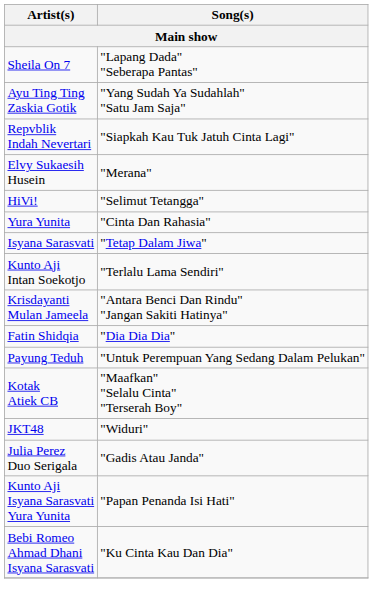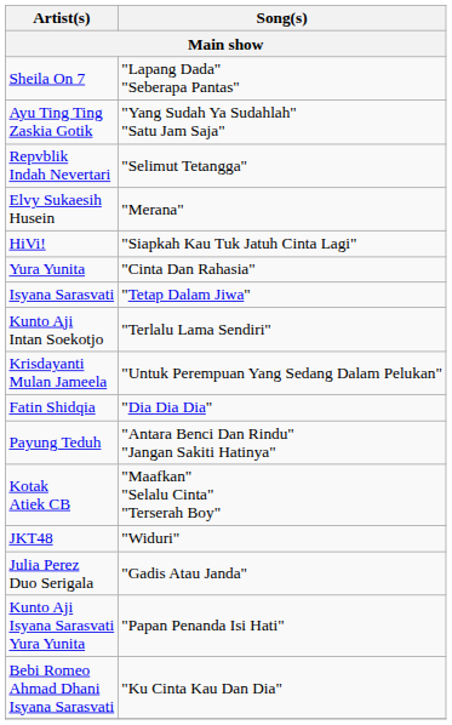 <table class="wikitable">
 <tr>
 <th>Artist(s)</th>
 <th>Song(s)</th>
 </tr>
 <tr>
 <th colspan= "3">Main show</th>
 </tr>
 <tr>
 <td><a href='#'>Sheila On 7</a></td>
 <td>"Lapang Dada"<br>"Seberapa Pantas"</td>
 </tr>
 <tr>
 <td><a href='#'>Ayu Ting Ting</a><br><a href='#'>Zaskia Gotik</a></td>
 <td>"Yang Sudah Ya Sudahlah"<br>"Satu Jam Saja"</td>
 </tr>
 <tr>
 <td><a href='#'>Repvblik</a><br><a href='#'>Indah Nevertari</a></td>
-<td>"Siapkah Kau Tuk Jatuh Cinta Lagi"</td>
+<td>"Selimut Tetangga"</td>
 </tr>
 <tr>
 <td><a href='#'>Elvy Sukaesih</a><br>Husein</td>
 <td>"Merana"</td>
 </tr>
 <tr>
 <td><a href='#'>HiVi!</a></td>
-<td>"Selimut Tetangga"</td>
+<td>"Siapkah Kau Tuk Jatuh Cinta Lagi"</td>
 </tr>
 <tr>
 <td><a href='#'>Yura Yunita</a></td>
 <td>"Cinta Dan Rahasia"</td>
 </tr>
 <tr>
 <td><a href='#'>Isyana Sarasvati</a></td>
 <td>"<a href='#'>Tetap Dalam Jiwa</a>"</td>
 </tr>
 <tr>
 <td><a href='#'>Kunto Aji</a><br>Intan Soekotjo</td>
 <td>"Terlalu Lama Sendiri"</td>
 </tr>
 <tr>
 <td><a href='#'>Krisdayanti</a><br><a href='#'>Mulan Jameela</a></td>
-<td>"Antara Benci Dan Rindu"<br>"Jangan Sakiti Hatinya"</td>
+<td>"Untuk Perempuan Yang Sedang Dalam Pelukan"</td>
 </tr>
 <tr>
 <td><a href='#'>Fatin Shidqia</a></td>
 <td>"<a href='#'>Dia Dia Dia</a>"</td>
 </tr>
 <tr>
 <td><a href='#'>Payung Teduh</a></td>
-<td>"Untuk Perempuan Yang Sedang Dalam Pelukan"</td>
+<td>"Antara Benci Dan Rindu"<br>"Jangan Sakiti Hatinya"</td>
 </tr>
 <tr>
 <td><a href='#'>Kotak</a><br><a href='#'>Atiek CB</a></td>
 <td>"Maafkan"<br>"Selalu Cinta"<br>"Terserah Boy"</td>
 </tr>
 <tr>
 <td><a href='#'>JKT48</a></td>
 <td>"Widuri"</td>
 </tr>
 <tr>
 <td><a href='#'>Julia Perez</a><br>Duo Serigala</td>
 <td>"Gadis Atau Janda"</td>
 </tr>
 <tr>
 <td><a href='#'>Kunto Aji</a><br><a href='#'>Isyana Sarasvati</a><br><a href='#'>Yura Yunita</a></td>
 <td>"Papan Penanda Isi Hati"</td>
 </tr>
 <tr>
 <td><a href='#'>Bebi Romeo</a><br><a href='#'>Ahmad Dhani</a><br><a href='#'>Isyana Sarasvati</a></td>
 <td>"Ku Cinta Kau Dan Dia"</td>
 </tr>
 <tr>
 </tr>
 </table>
